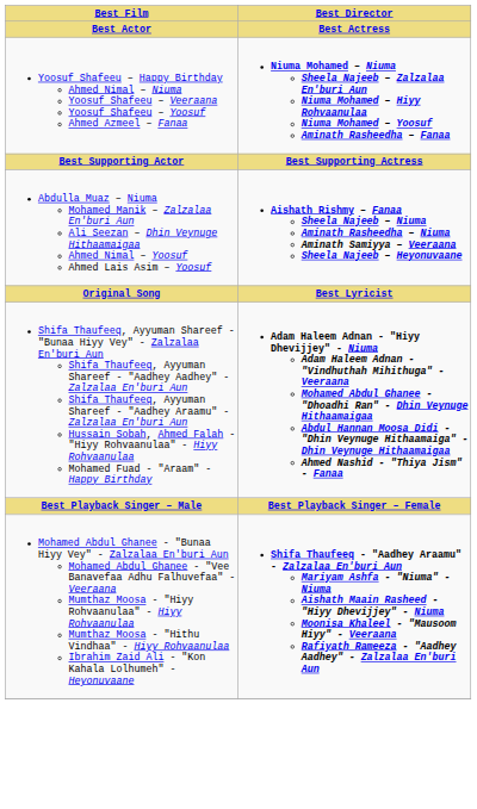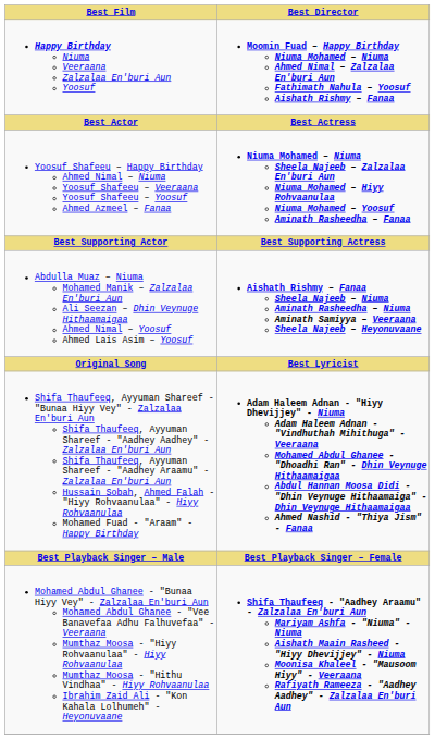 <table class="wikitable">
 <tr>
 <th style="background:#EEDD82; width:50%;"><a href='#'>Best Film</a></th>
 <th style="background:#EEDD82; width:50%;"><a href='#'>Best Director</a></th>
+</tr>
+<tr>
+<td valign="top"><br><ul><li><strong><em><a href='#'>Happy Birthday</a></em></strong><ul><li><em><a href='#'>Niuma</a></em></li><li><em><a href='#'>Veeraana</a></em></li><li><em><a href='#'>Zalzalaa En'buri Aun</a></em></li><li><em><a href='#'>Yoosuf</a></em></li></ul></li></ul></td>
+<td valign="top"><br><ul><li><strong><a href='#'>Moomin Fuad</a> – <em><a href='#'>Happy Birthday</a><strong><em><ul><li><a href='#'>Niuma Mohamed</a> – </em><a href='#'>Niuma</a><em></li><li><a href='#'>Ahmed Nimal</a> – </em><a href='#'>Zalzalaa En'buri Aun</a><em></li><li><a href='#'>Fathimath Nahula</a> – </em><a href='#'>Yoosuf</a><em></li><li><a href='#'>Aishath Rishmy</a> – </em><a href='#'>Fanaa</a><em></li></ul></li></ul></td>
 </tr>
 <tr>
 <th style="background:#EEDD82;"><a href='#'>Best Actor</a></th>
 <th style="background:#EEDD82;"><a href='#'>Best Actress</a></th>
 </tr>
 <tr>
 <td><br><ul><li></strong><a href='#'>Yoosuf Shafeeu</a> – </em><a href='#'>Happy Birthday</a></em></strong><ul><li><a href='#'>Ahmed Nimal</a> – <em><a href='#'>Niuma</a></em></li><li><a href='#'>Yoosuf Shafeeu</a> – <em><a href='#'>Veeraana</a></em></li><li><a href='#'>Yoosuf Shafeeu</a> – <em><a href='#'>Yoosuf</a></em></li><li><a href='#'>Ahmed Azmeel</a> – <em><a href='#'>Fanaa</a></em></li></ul></li></ul></td>
 <td><br><ul><li><strong><a href='#'>Niuma Mohamed</a> – <em><a href='#'>Niuma</a><strong><em><ul><li><a href='#'>Sheela Najeeb</a> – </em><a href='#'>Zalzalaa En'buri Aun</a><em></li><li><a href='#'>Niuma Mohamed</a> – </em><a href='#'>Hiyy Rohvaanulaa</a><em></li><li><a href='#'>Niuma Mohamed</a> – </em><a href='#'>Yoosuf</a><em></li><li><a href='#'>Aminath Rasheedha</a> – </em><a href='#'>Fanaa</a><em></li></ul></li></ul></td>
 </tr>
 <tr>
 <th style="background:#EEDD82;"><a href='#'>Best Supporting Actor</a></th>
 <th style="background:#EEDD82;"><a href='#'>Best Supporting Actress</a></th>
 </tr>
 <tr>
 <td><br><ul><li></strong><a href='#'>Abdulla Muaz</a> – </em><a href='#'>Niuma</a></em></strong><ul><li><a href='#'>Mohamed Manik</a> – <em><a href='#'>Zalzalaa En'buri Aun</a></em></li><li><a href='#'>Ali Seezan</a> – <em><a href='#'>Dhin Veynuge Hithaamaigaa</a></em></li><li><a href='#'>Ahmed Nimal</a> – <em><a href='#'>Yoosuf</a></em></li><li>Ahmed Lais Asim – <em><a href='#'>Yoosuf</a></em></li></ul></li></ul></td>
 <td><br><ul><li><strong><a href='#'>Aishath Rishmy</a> – <em><a href='#'>Fanaa</a><strong><em><ul><li><a href='#'>Sheela Najeeb</a> – </em><a href='#'>Niuma</a><em></li><li><a href='#'>Aminath Rasheedha</a> – </em><a href='#'>Niuma</a><em></li><li>Aminath Samiyya – </em><a href='#'>Veeraana</a><em></li><li><a href='#'>Sheela Najeeb</a> – </em><a href='#'>Heyonuvaane</a><em></li></ul></li></ul></td>
 </tr>
 <tr>
 <th style="background:#EEDD82;"><a href='#'>Original Song</a></th>
 <th style="background:#EEDD82;"><a href='#'>Best Lyricist</a></th>
 </tr>
 <tr>
 <td><br><ul><li></strong><a href='#'>Shifa Thaufeeq</a>, Ayyuman Shareef - "Bunaa Hiyy Vey" - </em><a href='#'>Zalzalaa En'buri Aun</a></em></strong><ul><li><a href='#'>Shifa Thaufeeq</a>, Ayyuman Shareef - "Aadhey Aadhey" - <em><a href='#'>Zalzalaa En'buri Aun</a></em></li><li><a href='#'>Shifa Thaufeeq</a>, Ayyuman Shareef - "Aadhey Araamu" - <em><a href='#'>Zalzalaa En'buri Aun</a></em></li><li><a href='#'>Hussain Sobah</a>, <a href='#'>Ahmed Falah</a> - "Hiyy Rohvaanulaa" - <em><a href='#'>Hiyy Rohvaanulaa</a></em></li><li>Mohamed Fuad - "Araam" - <em><a href='#'>Happy Birthday</a></em></li></ul></li></ul></td>
 <td><br><ul><li><strong>Adam Haleem Adnan - "Hiyy Dhevijjey" - <em><a href='#'>Niuma</a><strong><em><ul><li>Adam Haleem Adnan - "Vindhuthah Mihithuga" - </em><a href='#'>Veeraana</a><em></li><li><a href='#'>Mohamed Abdul Ghanee</a> - "Dhoadhi Ran" - </em><a href='#'>Dhin Veynuge Hithaamaigaa</a><em></li><li><a href='#'>Abdul Hannan Moosa Didi</a> - "Dhin Veynuge Hithaamaiga" - </em><a href='#'>Dhin Veynuge Hithaamaigaa</a><em></li><li>Ahmed Nashid - "Thiya Jism" - </em><a href='#'>Fanaa</a><em></li></ul></li></ul></td>
 </tr>
 <tr>
 <th style="background:#EEDD82;"><a href='#'>Best Playback Singer – Male</a></th>
 <th style="background:#EEDD82;"><a href='#'>Best Playback Singer – Female</a></th>
 </tr>
 <tr>
 <td><br><ul><li></strong><a href='#'>Mohamed Abdul Ghanee</a> - "Bunaa Hiyy Vey" - </em><a href='#'>Zalzalaa En'buri Aun</a></em></strong><ul><li><a href='#'>Mohamed Abdul Ghanee</a> - "Vee Banavefaa Adhu Falhuvefaa" - <em><a href='#'>Veeraana</a></em></li><li><a href='#'>Mumthaz Moosa</a> -  "Hiyy Rohvaanulaa" - <em><a href='#'>Hiyy Rohvaanulaa</a></em></li><li><a href='#'>Mumthaz Moosa</a> -  "Hithu Vindhaa" - <em><a href='#'>Hiyy Rohvaanulaa</a></em></li><li><a href='#'>Ibrahim Zaid Ali</a> - "Kon Kahala Lolhumeh" - <em><a href='#'>Heyonuvaane</a></em></li></ul></li></ul></td>
 <td><br><ul><li><strong><a href='#'>Shifa Thaufeeq</a> - "Aadhey Araamu" - <em><a href='#'>Zalzalaa En'buri Aun</a><strong><em><ul><li><a href='#'>Mariyam Ashfa</a> - "Niuma" - </em><a href='#'>Niuma</a><em></li><li><a href='#'>Aishath Maain Rasheed</a> - "Hiyy Dhevijjey" - </em><a href='#'>Niuma</a><em></li><li><a href='#'>Moonisa Khaleel</a> - "Mausoom Hiyy" - </em><a href='#'>Veeraana</a><em></li><li><a href='#'>Rafiyath Rameeza</a> - "Aadhey Aadhey" - </em><a href='#'>Zalzalaa En'buri Aun</a><em></li></ul></li></ul></td>
 </tr>
 <tr>
 </tr>
 </table>
